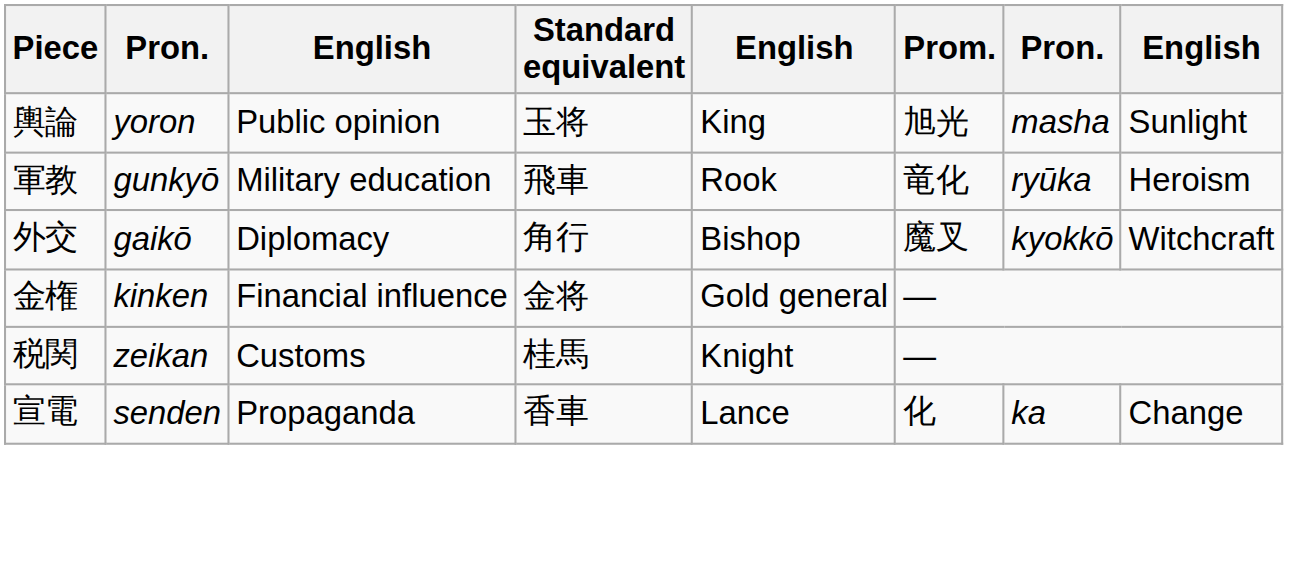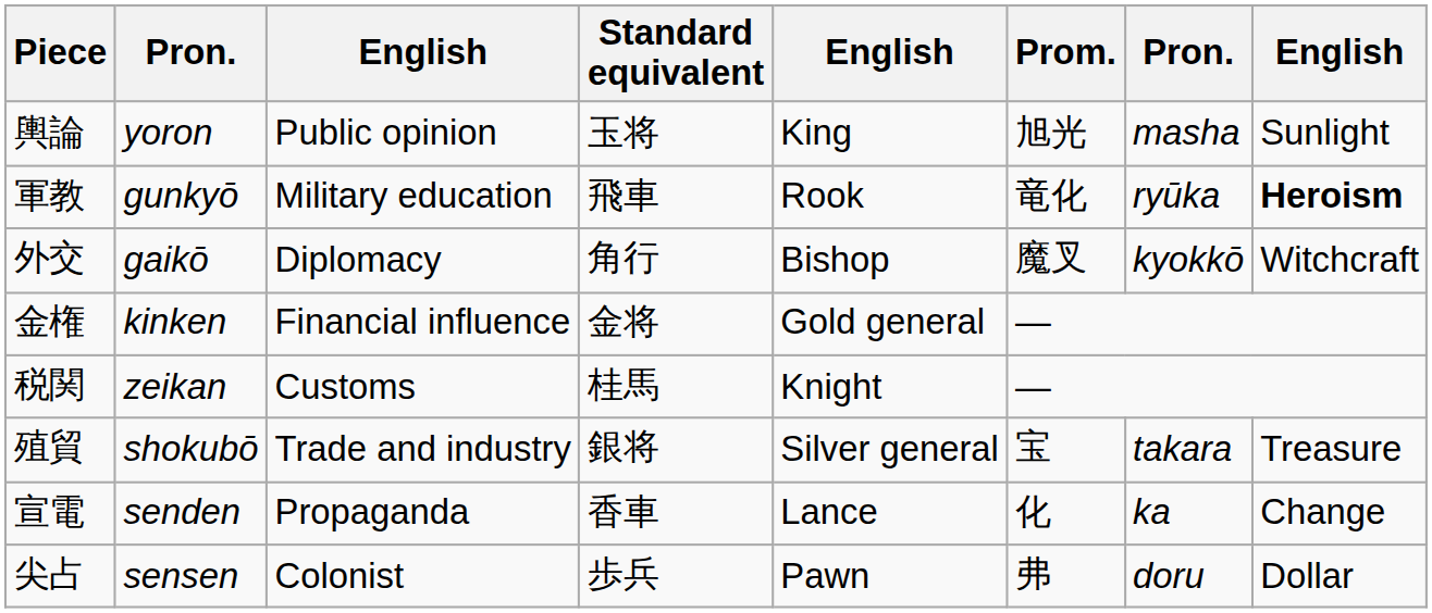 <table class=wikitable>
 <tr>
 <th>Piece</th>
 <th>Pron.</th>
 <th>English</th>
 <th>Standard<br>equivalent</th>
 <th>English</th>
 <th>Prom.</th>
 <th>Pron.</th>
 <th>English</th>
 </tr>
 <tr>
 <td>輿論</td>
 <td><em>yoron</em></td>
 <td>Public opinion</td>
 <td>玉将</td>
 <td>King</td>
 <td>旭光</td>
 <td><em>masha</em></td>
 <td>Sunlight</td>
 </tr>
 <tr>
 <td>軍教</td>
 <td><em>gunkyō</em></td>
 <td>Military education</td>
 <td>飛車</td>
 <td>Rook</td>
 <td>竜化</td>
 <td><em>ryūka</em></td>
-<td>Heroism</td>
+<td><strong>Heroism</strong></td>
 </tr>
 <tr>
 <td>外交</td>
 <td><em>gaikō</em></td>
 <td>Diplomacy</td>
 <td>角行</td>
 <td>Bishop</td>
 <td>魔叉</td>
 <td><em>kyokkō</em></td>
 <td>Witchcraft</td>
 </tr>
 <tr>
 <td>金権</td>
 <td><em>kinken</em></td>
 <td>Financial influence</td>
 <td>金将</td>
 <td>Gold general</td>
 <td colspan=3>—</td>
 </tr>
 <tr>
 <td>税関</td>
 <td><em>zeikan</em></td>
 <td>Customs</td>
 <td>桂馬</td>
 <td>Knight</td>
 <td colspan=3>—</td>
 </tr>
 <tr>
+<td>殖貿</td>
+<td><em>shokubō</em></td>
+<td>Trade and industry</td>
+<td>銀将</td>
+<td>Silver general</td>
+<td>宝</td>
+<td><em>takara</em></td>
+<td>Treasure</td>
+</tr>
+<tr>
 <td>宣電</td>
 <td><em>senden</em></td>
 <td>Propaganda</td>
 <td>香車</td>
 <td>Lance</td>
 <td>化</td>
 <td><em>ka</em></td>
 <td>Change</td>
 </tr>
+<tr>
+<td>尖占</td>
+<td><em>sensen</em></td>
+<td>Colonist</td>
+<td>歩兵</td>
+<td>Pawn</td>
+<td>弗</td>
+<td><em>doru</em></td>
+<td>Dollar</td>
+</tr>
 </table>
